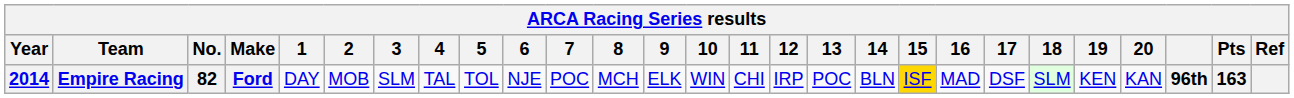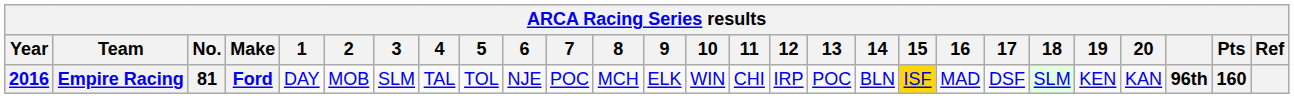 <table class="wikitable" style="text-align:center; font-size:75%">
 <tr>
 <th colspan=27><a href='#'>ARCA Racing Series</a> results</th>
 </tr>
 <tr>
 <th>Year</th>
 <th>Team</th>
 <th>No.</th>
 <th>Make</th>
 <th>1</th>
 <th>2</th>
 <th>3</th>
 <th>4</th>
 <th>5</th>
 <th>6</th>
 <th>7</th>
 <th>8</th>
 <th>9</th>
 <th>10</th>
 <th>11</th>
 <th>12</th>
 <th>13</th>
 <th>14</th>
 <th>15</th>
 <th>16</th>
 <th>17</th>
 <th>18</th>
 <th>19</th>
 <th>20</th>
 <th></th>
 <th>Pts</th>
 <th>Ref</th>
 </tr>
 <tr>
-<th><a href='#'>2014</a></th>
+<th><a href='#'>2016</a></th>
 <th><a href='#'>Empire Racing</a></th>
-<th>82</th>
+<th>81</th>
 <th><a href='#'>Ford</a></th>
 <td><a href='#'>DAY</a></td>
 <td><a href='#'>MOB</a></td>
 <td><a href='#'>SLM</a></td>
 <td><a href='#'>TAL</a></td>
 <td><a href='#'>TOL</a></td>
 <td><a href='#'>NJE</a></td>
 <td><a href='#'>POC</a></td>
 <td><a href='#'>MCH</a></td>
 <td><a href='#'>ELK</a></td>
 <td><a href='#'>WIN</a></td>
 <td><a href='#'>CHI</a></td>
 <td><a href='#'>IRP</a></td>
 <td><a href='#'>POC</a></td>
 <td><a href='#'>BLN</a></td>
 <td style="background: gold;"><a href='#'>ISF</a></td>
 <td><a href='#'>MAD</a></td>
 <td><a href='#'>DSF</a></td>
 <td style="background:#DFFFDF;"><a href='#'>SLM</a><br></td>
 <td><a href='#'>KEN</a></td>
 <td><a href='#'>KAN</a></td>
 <th>96th</th>
-<th>163</th>
+<th>160</th>
 <th></th>
 </tr>
 </table>
